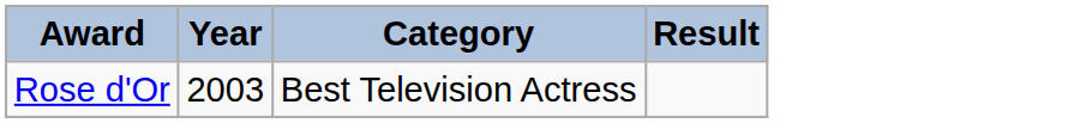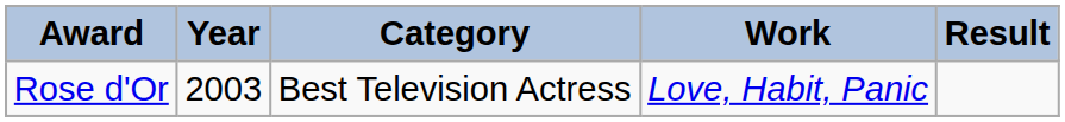 <table class="wikitable" style="font-size:90%;">
 <tr>
 <th style="background:#B0C4DE;">Award</th>
 <th style="background:#B0C4DE;">Year</th>
 <th style="background:#B0C4DE;">Category</th>
+<th style="background:#B0C4DE;">Work</th>
 <th style="background:#B0C4DE;">Result</th>
 </tr>
 <tr>
 <td><a href='#'>Rose d'Or</a></td>
 <td>2003</td>
 <td>Best Television Actress</td>
+<td><em><a href='#'>Love, Habit, Panic</a></em></td>
 <td></td>
 </tr>
 </table>
